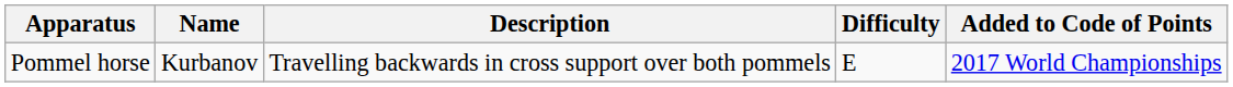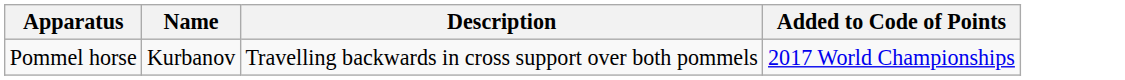 <table class="wikitable">
 <tr>
 <th>Apparatus</th>
 <th>Name</th>
 <th>Description</th>
-<th>Difficulty</th>
 <th>Added to Code of Points</th>
 </tr>
 <tr>
 <td>Pommel horse</td>
 <td>Kurbanov</td>
 <td>Travelling backwards in cross support over both pommels</td>
-<td>E</td>
 <td><a href='#'>2017 World Championships</a></td>
 </tr>
 </table>
